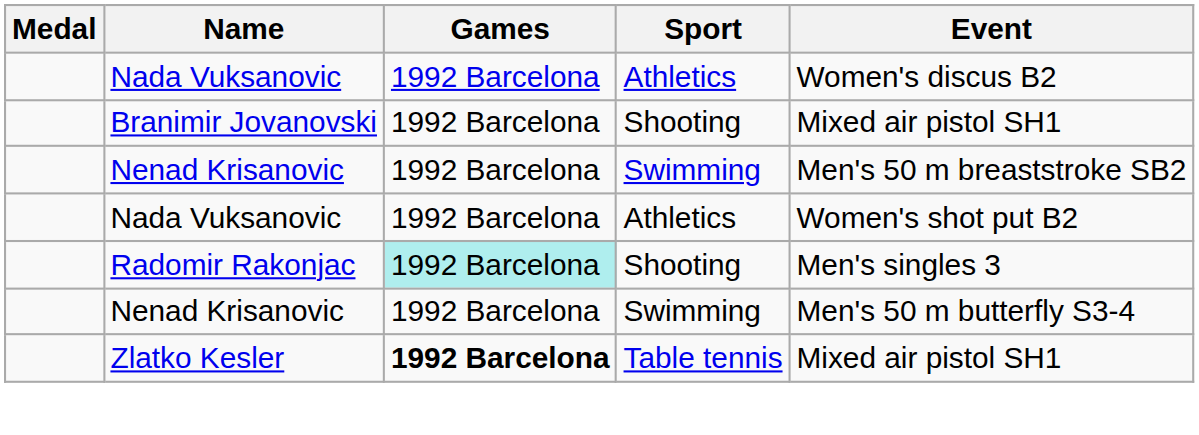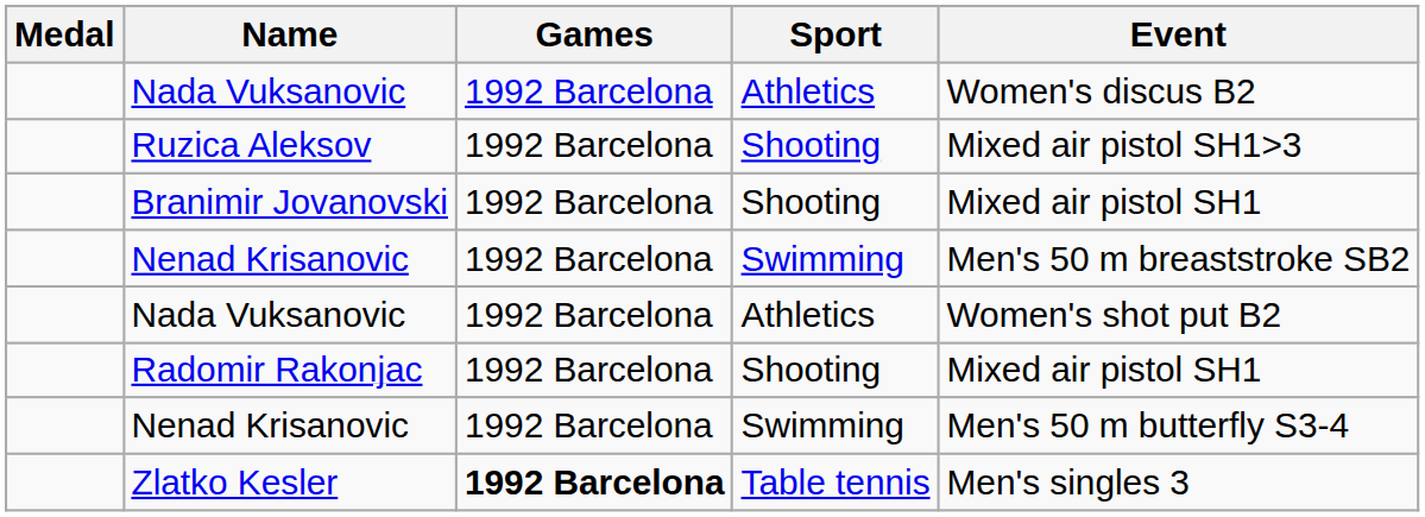 <table class="wikitable sortable" style="font-size:90%">
 <tr>
 <th>Medal</th>
 <th>Name</th>
 <th>Games</th>
 <th>Sport</th>
 <th>Event</th>
 </tr>
 <tr>
 <td></td>
 <td><a href='#'>Nada Vuksanovic</a></td>
 <td><a href='#'>1992 Barcelona</a></td>
 <td><a href='#'>Athletics</a></td>
 <td>Women's discus B2</td>
+</tr>
+<tr>
+<td></td>
+<td><a href='#'>Ruzica Aleksov</a></td>
+<td>1992 Barcelona</td>
+<td><a href='#'>Shooting</a></td>
+<td>Mixed air pistol SH1>3</td>
 </tr>
 <tr>
 <td></td>
 <td><a href='#'>Branimir Jovanovski</a></td>
 <td>1992 Barcelona</td>
 <td>Shooting</td>
 <td>Mixed air pistol SH1</td>
 </tr>
 <tr>
 <td></td>
 <td><a href='#'>Nenad Krisanovic</a></td>
 <td>1992 Barcelona</td>
 <td><a href='#'>Swimming</a></td>
 <td>Men's 50 m breaststroke SB2</td>
 </tr>
 <tr>
 <td></td>
 <td>Nada Vuksanovic</td>
 <td>1992 Barcelona</td>
 <td>Athletics</td>
 <td>Women's shot put B2</td>
 </tr>
 <tr>
 <td></td>
 <td><a href='#'>Radomir Rakonjac</a></td>
-<td style="background: paleturquoise;">1992 Barcelona</td>
+<td>1992 Barcelona</td>
 <td>Shooting</td>
-<td>Men's singles 3</td>
+<td>Mixed air pistol SH1</td>
 </tr>
 <tr>
 <td></td>
 <td>Nenad Krisanovic</td>
 <td>1992 Barcelona</td>
 <td>Swimming</td>
 <td>Men's 50 m butterfly S3-4</td>
 </tr>
 <tr>
 <td></td>
 <td><a href='#'>Zlatko Kesler</a></td>
 <td><strong>1992 Barcelona</strong></td>
 <td><a href='#'>Table tennis</a></td>
-<td>Mixed air pistol SH1</td>
+<td>Men's singles 3</td>
 </tr>
 </table>
